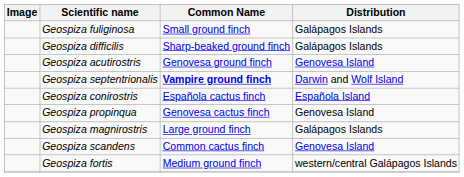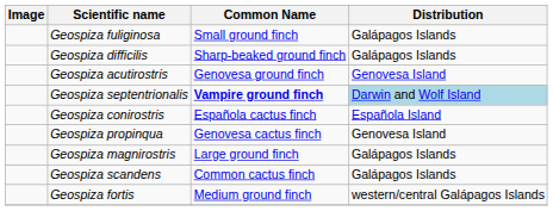 <table class="wikitable">
 <tr>
 <th>Image</th>
 <th>Scientific name</th>
 <th>Common Name</th>
 <th>Distribution</th>
 </tr>
 <tr>
 <td></td>
 <td><em>Geospiza fuliginosa</em></td>
 <td><a href='#'>Small ground finch</a></td>
 <td>Galápagos Islands</td>
 </tr>
 <tr>
 <td></td>
 <td><em>Geospiza difficilis</em></td>
 <td><a href='#'>Sharp-beaked ground finch</a></td>
 <td>Galápagos Islands</td>
 </tr>
 <tr>
 <td></td>
 <td><em>Geospiza acutirostris</em></td>
 <td><a href='#'>Genovesa ground finch</a></td>
 <td><a href='#'>Genovesa Island</a></td>
 </tr>
 <tr>
 <td></td>
 <td><em>Geospiza septentrionalis</em></td>
 <td><strong><a href='#'>Vampire ground finch</a></strong></td>
-<td><a href='#'>Darwin</a> and <a href='#'>Wolf Island</a></td>
+<td style="background: lightblue;"><a href='#'>Darwin</a> and <a href='#'>Wolf Island</a></td>
 </tr>
 <tr>
 <td></td>
 <td><em>Geospiza conirostris</em></td>
 <td><a href='#'>Española cactus finch</a></td>
 <td><a href='#'>Española Island</a></td>
 </tr>
 <tr>
 <td></td>
 <td><em>Geospiza propinqua</em></td>
 <td><a href='#'>Genovesa cactus finch</a></td>
 <td>Genovesa Island</td>
 </tr>
 <tr>
 <td></td>
 <td><em>Geospiza magnirostris</em></td>
 <td><a href='#'>Large ground finch</a></td>
 <td>Galápagos Islands</td>
 </tr>
 <tr>
 <td></td>
 <td><em>Geospiza scandens</em></td>
 <td><a href='#'>Common cactus finch</a></td>
-<td><a href='#'>Genovesa Island</a></td>
+<td>Galápagos Islands</td>
 </tr>
 <tr>
 <td></td>
 <td><em>Geospiza fortis</em></td>
 <td><a href='#'>Medium ground finch</a></td>
 <td>western/central Galápagos Islands</td>
 </tr>
 <tr>
 </tr>
 </table>
